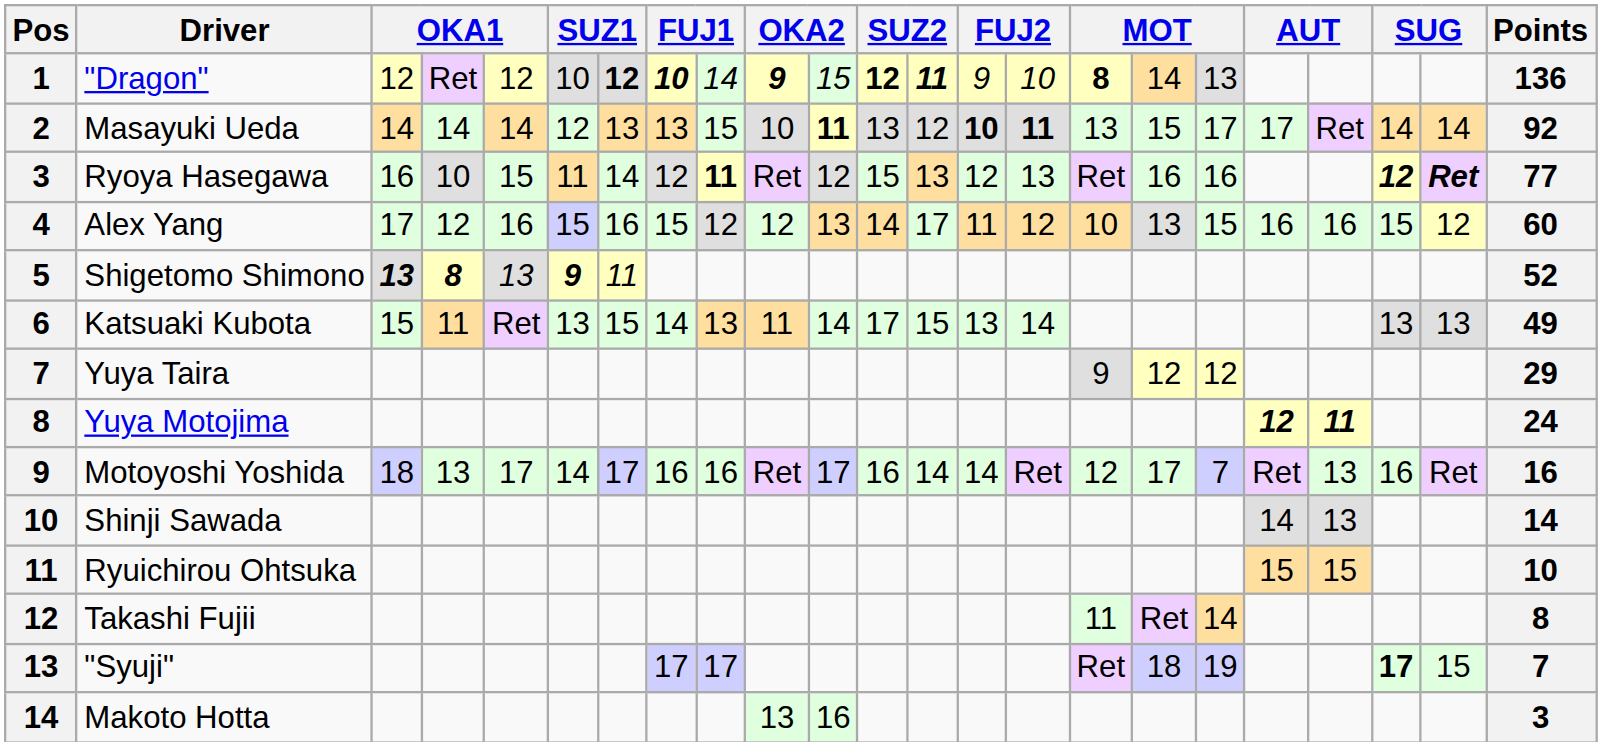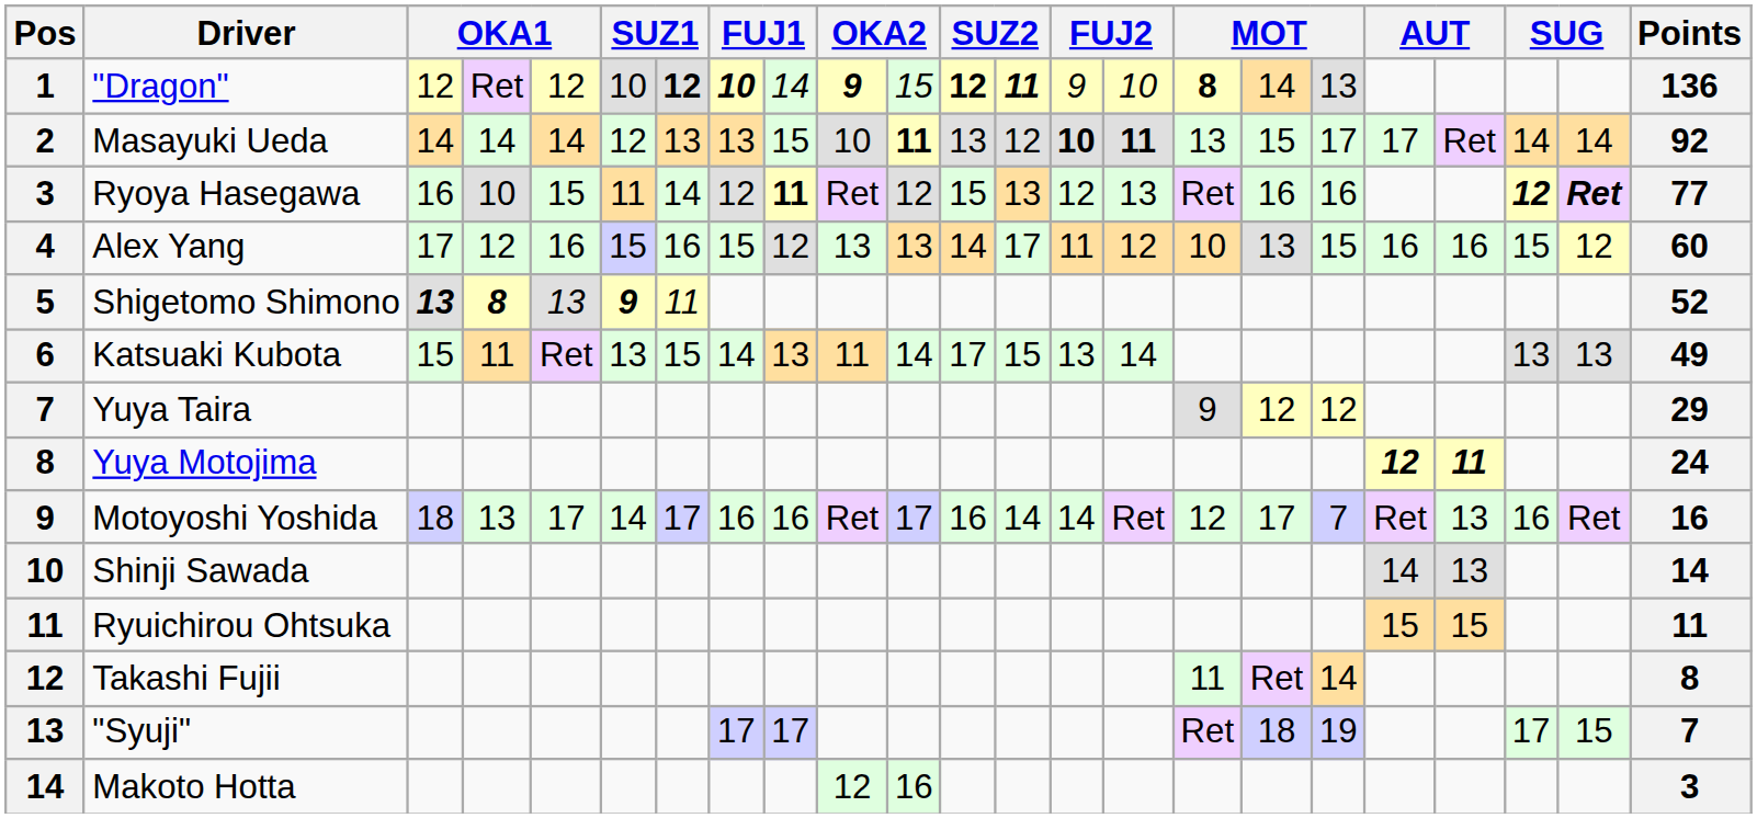 <table class="wikitable" style="font-size:85%; text-align:center">
 <tr style="background:#f9f9f9" valign="top">
 <th valign="middle">Pos</th>
 <th valign="middle">Driver</th>
 <th colspan=3><a href='#'>OKA1</a></th>
 <th colspan=2><a href='#'>SUZ1</a></th>
 <th colspan=2><a href='#'>FUJ1</a></th>
 <th colspan=2><a href='#'>OKA2</a></th>
 <th colspan=2><a href='#'>SUZ2</a></th>
 <th colspan=2><a href='#'>FUJ2</a></th>
 <th colspan=3><a href='#'>MOT</a></th>
 <th colspan=2><a href='#'>AUT</a></th>
 <th colspan=2><a href='#'>SUG</a></th>
 <th valign="middle">Points</th>
 </tr>
 <tr>
 <th>1</th>
 <td align="left"> <a href='#'>"Dragon"</a></td>
 <td style="background:#ffffbf;">12</td>
 <td style="background:#efcfff;">Ret</td>
 <td style="background:#ffffbf;">12</td>
 <td style="background:#dfdfdf;">10</td>
 <td style="background:#dfdfdf;"><strong>12</strong></td>
 <td style="background:#ffffbf;"><strong><em>10</em></strong></td>
 <td style="background:#dfffdf;"><em>14</em></td>
 <td style="background:#ffffbf;"><strong><em>9</em></strong></td>
 <td style="background:#dfffdf;"><em>15</em></td>
 <td style="background:#ffffbf;"><strong>12</strong></td>
 <td style="background:#ffffbf;"><strong><em>11</em></strong></td>
 <td style="background:#ffffbf;"><em>9</em></td>
 <td style="background:#ffffbf;"><em>10</em></td>
 <td style="background:#ffffbf;"><strong>8</strong></td>
 <td style="background:#ffdf9f;">14</td>
 <td style="background:#dfdfdf;">13</td>
 <td></td>
 <td></td>
 <td></td>
 <td></td>
 <th>136</th>
 </tr>
 <tr>
 <th>2</th>
 <td align="left"> Masayuki Ueda</td>
 <td style="background:#ffdf9f;">14</td>
 <td style="background:#dfffdf;">14</td>
 <td style="background:#ffdf9f;">14</td>
 <td style="background:#dfffdf;">12</td>
 <td style="background:#ffdf9f;">13</td>
 <td style="background:#ffdf9f;">13</td>
 <td style="background:#dfffdf;">15</td>
 <td style="background:#dfdfdf;">10</td>
 <td style="background:#ffffbf;"><strong>11</strong></td>
 <td style="background:#dfdfdf;">13</td>
 <td style="background:#dfdfdf;">12</td>
 <td style="background:#dfdfdf;"><strong>10</strong></td>
 <td style="background:#dfdfdf;"><strong>11</strong></td>
 <td style="background:#dfffdf;">13</td>
 <td style="background:#dfffdf;">15</td>
 <td style="background:#dfffdf;">17</td>
 <td style="background:#dfffdf;">17</td>
 <td style="background:#efcfff;">Ret</td>
 <td style="background:#ffdf9f;">14</td>
 <td style="background:#ffdf9f;">14</td>
 <th>92</th>
 </tr>
 <tr>
 <th>3</th>
 <td align="left"> Ryoya Hasegawa</td>
 <td style="background:#dfffdf;">16</td>
 <td style="background:#dfdfdf;">10</td>
 <td style="background:#dfffdf;">15</td>
 <td style="background:#ffdf9f;">11</td>
 <td style="background:#dfffdf;">14</td>
 <td style="background:#dfdfdf;">12</td>
 <td style="background:#ffffbf;"><strong>11</strong></td>
 <td style="background:#efcfff;">Ret</td>
 <td style="background:#dfdfdf;">12</td>
 <td style="background:#dfffdf;">15</td>
 <td style="background:#ffdf9f;">13</td>
 <td style="background:#dfffdf;">12</td>
 <td style="background:#dfffdf;">13</td>
 <td style="background:#efcfff;">Ret</td>
 <td style="background:#dfffdf;">16</td>
 <td style="background:#dfffdf;">16</td>
 <td></td>
 <td></td>
 <td style="background:#ffffbf;"><strong><em>12</em></strong></td>
 <td style="background:#efcfff;"><strong><em>Ret</em></strong></td>
 <th>77</th>
 </tr>
 <tr>
 <th>4</th>
 <td align="left"> Alex Yang</td>
 <td style="background:#dfffdf;">17</td>
 <td style="background:#dfffdf;">12</td>
 <td style="background:#dfffdf;">16</td>
 <td style="background:#cfcfff;">15</td>
 <td style="background:#dfffdf;">16</td>
 <td style="background:#dfffdf;">15</td>
 <td style="background:#dfdfdf;">12</td>
-<td style="background:#dfffdf;">12</td>
+<td style="background:#dfffdf;">13</td>
 <td style="background:#ffdf9f;">13</td>
 <td style="background:#ffdf9f;">14</td>
 <td style="background:#dfffdf;">17</td>
 <td style="background:#ffdf9f;">11</td>
 <td style="background:#ffdf9f;">12</td>
 <td style="background:#ffdf9f;">10</td>
 <td style="background:#dfdfdf;">13</td>
 <td style="background:#dfffdf;">15</td>
 <td style="background:#dfffdf;">16</td>
 <td style="background:#dfffdf;">16</td>
 <td style="background:#dfffdf;">15</td>
 <td style="background:#ffffbf;">12</td>
 <th>60</th>
 </tr>
 <tr>
 <th>5</th>
 <td align="left"> Shigetomo Shimono</td>
 <td style="background:#dfdfdf;"><strong><em>13</em></strong></td>
 <td style="background:#ffffbf;"><strong><em>8</em></strong></td>
 <td style="background:#dfdfdf;"><em>13</em></td>
 <td style="background:#ffffbf;"><strong><em>9</em></strong></td>
 <td style="background:#ffffbf;"><em>11</em></td>
 <td></td>
 <td></td>
 <td></td>
 <td></td>
 <td></td>
 <td></td>
 <td></td>
 <td></td>
 <td></td>
 <td></td>
 <td></td>
 <td></td>
 <td></td>
 <td></td>
 <td></td>
 <th>52</th>
 </tr>
 <tr>
 <th>6</th>
 <td align="left"> Katsuaki Kubota</td>
 <td style="background:#dfffdf;">15</td>
 <td style="background:#ffdf9f;">11</td>
 <td style="background:#efcfff;">Ret</td>
 <td style="background:#dfffdf;">13</td>
 <td style="background:#dfffdf;">15</td>
 <td style="background:#dfffdf;">14</td>
 <td style="background:#ffdf9f;">13</td>
 <td style="background:#ffdf9f;">11</td>
 <td style="background:#dfffdf;">14</td>
 <td style="background:#dfffdf;">17</td>
 <td style="background:#dfffdf;">15</td>
 <td style="background:#dfffdf;">13</td>
 <td style="background:#dfffdf;">14</td>
 <td></td>
 <td></td>
 <td></td>
 <td></td>
 <td></td>
 <td style="background:#dfdfdf;">13</td>
 <td style="background:#dfdfdf;">13</td>
 <th>49</th>
 </tr>
 <tr>
 <th>7</th>
 <td align="left"> Yuya Taira</td>
 <td></td>
 <td></td>
 <td></td>
 <td></td>
 <td></td>
 <td></td>
 <td></td>
 <td></td>
 <td></td>
 <td></td>
 <td></td>
 <td></td>
 <td></td>
 <td style="background:#dfdfdf;">9</td>
 <td style="background:#ffffbf;">12</td>
 <td style="background:#ffffbf;">12</td>
 <td></td>
 <td></td>
 <td></td>
 <td></td>
 <th>29</th>
 </tr>
 <tr>
 <th>8</th>
 <td align="left"> <a href='#'>Yuya Motojima</a></td>
 <td></td>
 <td></td>
 <td></td>
 <td></td>
 <td></td>
 <td></td>
 <td></td>
 <td></td>
 <td></td>
 <td></td>
 <td></td>
 <td></td>
 <td></td>
 <td></td>
 <td></td>
 <td></td>
 <td style="background:#ffffbf;"><strong><em>12</em></strong></td>
 <td style="background:#ffffbf;"><strong><em>11</em></strong></td>
 <td></td>
 <td></td>
 <th>24</th>
 </tr>
 <tr>
 <th>9</th>
 <td align="left"> Motoyoshi Yoshida</td>
 <td style="background:#cfcfff;">18</td>
 <td style="background:#dfffdf;">13</td>
 <td style="background:#dfffdf;">17</td>
 <td style="background:#dfffdf;">14</td>
 <td style="background:#cfcfff;">17</td>
 <td style="background:#dfffdf;">16</td>
 <td style="background:#dfffdf;">16</td>
 <td style="background:#efcfff;">Ret</td>
 <td style="background:#cfcfff;">17</td>
 <td style="background:#dfffdf;">16</td>
 <td style="background:#dfffdf;">14</td>
 <td style="background:#dfffdf;">14</td>
 <td style="background:#efcfff;">Ret</td>
 <td style="background:#dfffdf;">12</td>
 <td style="background:#dfffdf;">17</td>
 <td style="background:#cfcfff;">7</td>
 <td style="background:#efcfff;">Ret</td>
 <td style="background:#dfffdf;">13</td>
 <td style="background:#dfffdf;">16</td>
 <td style="background:#efcfff;">Ret</td>
 <th>16</th>
 </tr>
 <tr>
 <th>10</th>
 <td align="left"> Shinji Sawada</td>
 <td></td>
 <td></td>
 <td></td>
 <td></td>
 <td></td>
 <td></td>
 <td></td>
 <td></td>
 <td></td>
 <td></td>
 <td></td>
 <td></td>
 <td></td>
 <td></td>
 <td></td>
 <td></td>
 <td style="background:#dfdfdf;">14</td>
 <td style="background:#dfdfdf;">13</td>
 <td></td>
 <td></td>
 <th>14</th>
 </tr>
 <tr>
 <th>11</th>
 <td align="left"> Ryuichirou Ohtsuka</td>
 <td></td>
 <td></td>
 <td></td>
 <td></td>
 <td></td>
 <td></td>
 <td></td>
 <td></td>
 <td></td>
 <td></td>
 <td></td>
 <td></td>
 <td></td>
 <td></td>
 <td></td>
 <td></td>
 <td style="background:#ffdf9f;">15</td>
 <td style="background:#ffdf9f;">15</td>
 <td></td>
 <td></td>
-<th>10</th>
+<th>11</th>
 </tr>
 <tr>
 <th>12</th>
 <td align="left"> Takashi Fujii</td>
 <td></td>
 <td></td>
 <td></td>
 <td></td>
 <td></td>
 <td></td>
 <td></td>
 <td></td>
 <td></td>
 <td></td>
 <td></td>
 <td></td>
 <td></td>
 <td style="background:#dfffdf;">11</td>
 <td style="background:#efcfff;">Ret</td>
 <td style="background:#ffdf9f;">14</td>
 <td></td>
 <td></td>
 <td></td>
 <td></td>
 <th>8</th>
 </tr>
 <tr>
 <th>13</th>
 <td align="left"> "Syuji"</td>
 <td></td>
 <td></td>
 <td></td>
 <td></td>
 <td></td>
 <td style="background:#cfcfff;">17</td>
 <td style="background:#cfcfff;">17</td>
 <td></td>
 <td></td>
 <td></td>
 <td></td>
 <td></td>
 <td></td>
 <td style="background:#efcfff;">Ret</td>
 <td style="background:#cfcfff;">18</td>
 <td style="background:#cfcfff;">19</td>
 <td></td>
 <td></td>
-<td style="background:#dfffdf;"><strong>17</strong></td>
+<td style="background:#dfffdf;">17</td>
 <td style="background:#dfffdf;">15</td>
 <th>7</th>
 </tr>
 <tr>
 <th>14</th>
 <td align="left"> Makoto Hotta</td>
 <td></td>
 <td></td>
 <td></td>
 <td></td>
 <td></td>
 <td></td>
 <td></td>
-<td style="background:#dfffdf;">13</td>
+<td style="background:#dfffdf;">12</td>
 <td style="background:#dfffdf;">16</td>
 <td></td>
 <td></td>
 <td></td>
 <td></td>
 <td></td>
 <td></td>
 <td></td>
 <td></td>
 <td></td>
 <td></td>
 <td></td>
 <th>3</th>
 </tr>
 </table>
